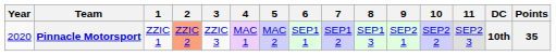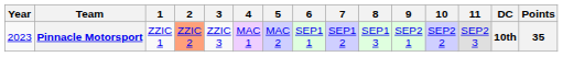 <table class="wikitable" style="text-align:center; font-size:85%">
 <tr>
 <th>Year</th>
 <th>Team</th>
 <th>1</th>
 <th>2</th>
 <th>3</th>
 <th>4</th>
 <th>5</th>
 <th>6</th>
 <th>7</th>
 <th>8</th>
 <th>9</th>
 <th>10</th>
 <th>11</th>
 <th>DC</th>
 <th>Points</th>
 </tr>
 <tr>
-<td><a href='#'>2020</a></td>
+<td><a href='#'>2023</a></td>
 <th nowrap><a href='#'>Pinnacle Motorsport</a></th>
 <td><a href='#'>ZZIC<br>1</a></td>
 <td style="background: lightsalmon;"><a href='#'>ZZIC<br>2</a></td>
 <td><a href='#'>ZZIC<br>3</a></td>
 <td style="background:#efcfff;"><a href='#'>MAC<br>1</a><br></td>
 <td style="background:#cfcfff;"><a href='#'>MAC<br>2</a><br></td>
 <td style="background:#dfffdf"><a href='#'>SEP1<br>1</a><br></td>
 <td style="background:#cfcfff"><a href='#'>SEP1<br>2</a><br></td>
 <td style="background:#dfffdf"><a href='#'>SEP1<br>3</a><br></td>
 <td style="background:#dfffdf"><a href='#'>SEP2<br>1</a><br></td>
 <td style="background:#cfcfff"><a href='#'>SEP2<br>2</a><br></td>
 <td style="background:#dfdfdf"><a href='#'>SEP2<br>3</a><br></td>
 <th>10th</th>
 <th>35</th>
 </tr>
 </table>
